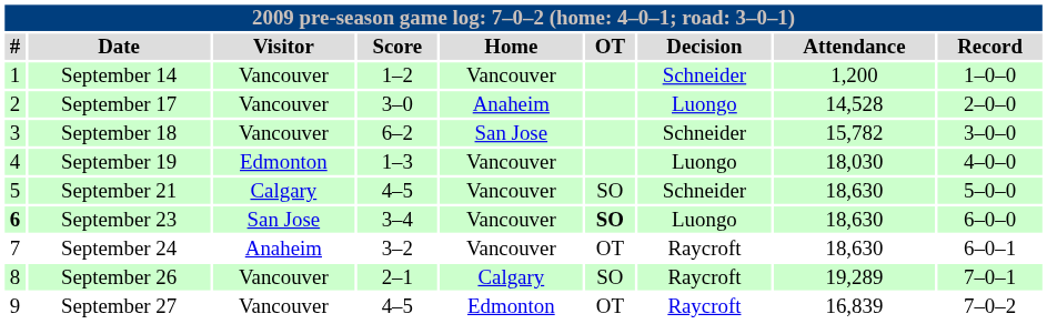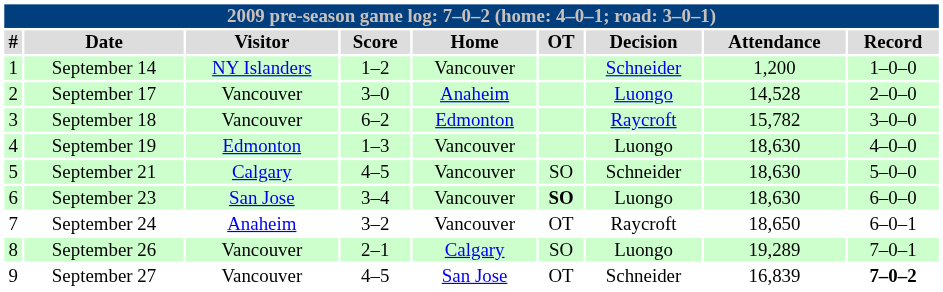 <table class="toccolours collapsible collapsed" width=90% style="clear:both; margin:1.5em auto; text-align:center">
 <tr>
 <th colspan=9 style="background:#003e7e; color:#c9c0bb;">2009 pre-season game log: 7–0–2 (home: 4–0–1; road: 3–0–1)</th>
 </tr>
 <tr align="center" bgcolor="#dddddd">
 <th>#</th>
 <th>Date</th>
 <th>Visitor</th>
 <th>Score</th>
 <th>Home</th>
 <th>OT</th>
 <th>Decision</th>
 <th>Attendance</th>
 <th>Record</th>
 </tr>
 <tr align="center" bgcolor="#ccffcc">
 <td>1</td>
 <td>September 14</td>
-<td>Vancouver</td>
+<td><a href='#'>NY Islanders</a></td>
 <td>1–2</td>
 <td>Vancouver </td>
 <td></td>
 <td><a href='#'>Schneider</a></td>
 <td>1,200</td>
 <td>1–0–0</td>
 </tr>
 <tr align="center" bgcolor="#ccffcc">
 <td>2</td>
 <td>September 17</td>
 <td>Vancouver</td>
 <td>3–0</td>
 <td><a href='#'>Anaheim</a></td>
 <td></td>
 <td><a href='#'>Luongo</a></td>
 <td>14,528</td>
 <td>2–0–0</td>
 </tr>
 <tr align="center" bgcolor="#ccffcc">
 <td>3</td>
 <td>September 18</td>
 <td>Vancouver</td>
 <td>6–2</td>
-<td><a href='#'>San Jose</a></td>
+<td><a href='#'>Edmonton</a></td>
 <td></td>
-<td>Schneider</td>
+<td><a href='#'>Raycroft</a></td>
 <td>15,782</td>
 <td>3–0–0</td>
 </tr>
 <tr align="center" bgcolor="#ccffcc">
 <td>4</td>
 <td>September 19</td>
 <td><a href='#'>Edmonton</a></td>
 <td>1–3</td>
 <td>Vancouver</td>
 <td></td>
 <td>Luongo</td>
-<td>18,030</td>
+<td>18,630</td>
 <td>4–0–0</td>
 </tr>
 <tr align="center" bgcolor="#ccffcc">
 <td>5</td>
 <td>September 21</td>
 <td><a href='#'>Calgary</a></td>
 <td>4–5</td>
 <td>Vancouver</td>
 <td>SO</td>
 <td>Schneider</td>
 <td>18,630</td>
 <td>5–0–0</td>
 </tr>
 <tr align="center" bgcolor="#ccffcc">
-<td><strong>6</strong></td>
+<td>6</td>
 <td>September 23</td>
 <td><a href='#'>San Jose</a></td>
 <td>3–4</td>
 <td>Vancouver</td>
 <td><strong>SO</strong></td>
 <td>Luongo</td>
 <td>18,630</td>
 <td>6–0–0</td>
 </tr>
 <tr align="center" bgcolor="white">
 <td>7</td>
 <td>September 24</td>
 <td><a href='#'>Anaheim</a></td>
 <td>3–2</td>
 <td>Vancouver</td>
 <td>OT</td>
 <td>Raycroft</td>
-<td>18,630</td>
+<td>18,650</td>
 <td>6–0–1</td>
 </tr>
 <tr align="center" bgcolor="ccffcc">
 <td>8</td>
 <td>September 26</td>
 <td>Vancouver</td>
 <td>2–1</td>
 <td><a href='#'>Calgary</a></td>
 <td>SO</td>
-<td>Raycroft</td>
+<td>Luongo</td>
 <td>19,289</td>
 <td>7–0–1</td>
 </tr>
 <tr align="center" bgcolor="white">
 <td>9</td>
 <td>September 27</td>
 <td>Vancouver</td>
 <td>4–5</td>
-<td><a href='#'>Edmonton</a></td>
+<td><a href='#'>San Jose</a></td>
 <td>OT</td>
-<td><a href='#'>Raycroft</a></td>
+<td>Schneider</td>
 <td>16,839</td>
-<td>7–0–2</td>
+<td><strong>7–0–2</strong></td>
 </tr>
 </table>
